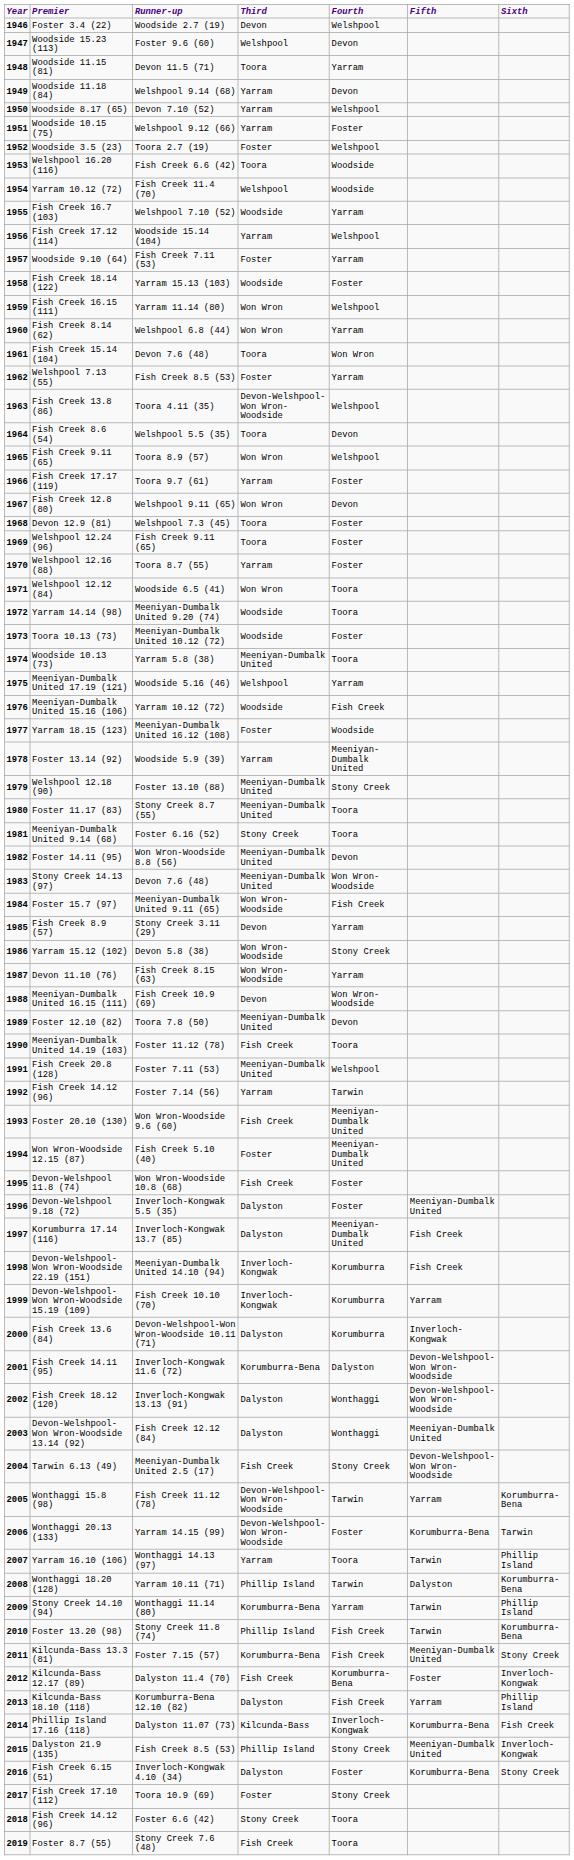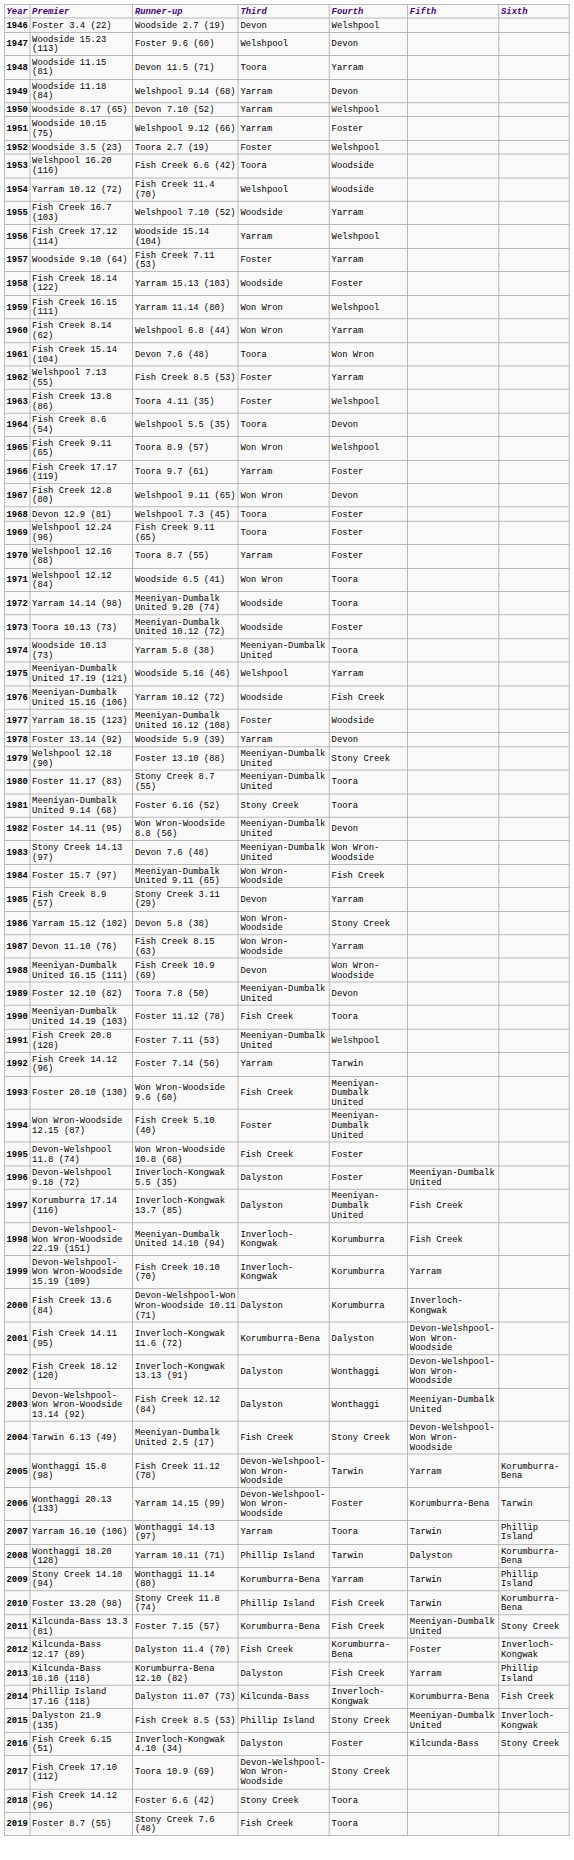 <table class="wikitable sortable" style="width:80%; text-align:left; font-size:85%;">
 <tr>
 <td style="color:indigo"><strong><em>Year</em></strong></td>
 <td style="color:indigo"><strong><em>Premier</em></strong></td>
 <td style="color:indigo"><strong><em>Runner-up</em></strong></td>
 <td style="color:indigo"><strong><em>Third</em></strong></td>
 <td style="color:indigo"><strong><em>Fourth</em></strong></td>
 <td style="color:indigo"><strong><em>Fifth</em></strong></td>
 <td style="color:indigo"><strong><em>Sixth</em></strong></td>
 </tr>
 <tr>
 <td><strong>1946</strong></td>
 <td>Foster 3.4 (22)</td>
 <td>Woodside 2.7 (19)</td>
 <td>Devon</td>
 <td>Welshpool</td>
 <td></td>
 <td></td>
 </tr>
 <tr>
 <td><strong>1947</strong></td>
 <td>Woodside 15.23 (113)</td>
 <td>Foster 9.6 (60)</td>
 <td>Welshpool</td>
 <td>Devon</td>
 <td></td>
 <td></td>
 </tr>
 <tr>
 <td><strong>1948</strong></td>
 <td>Woodside 11.15 (81)</td>
 <td>Devon 11.5 (71)</td>
 <td>Toora</td>
 <td>Yarram</td>
 <td></td>
 <td></td>
 </tr>
 <tr>
 <td><strong>1949</strong></td>
 <td>Woodside 11.18 (84)</td>
 <td>Welshpool 9.14 (68)</td>
 <td>Yarram</td>
 <td>Devon</td>
 <td></td>
 <td></td>
 </tr>
 <tr>
 <td><strong>1950</strong></td>
 <td>Woodside 8.17 (65)</td>
 <td>Devon 7.10 (52)</td>
 <td>Yarram</td>
 <td>Welshpool</td>
 <td></td>
 <td></td>
 </tr>
 <tr>
 <td><strong>1951</strong></td>
 <td>Woodside 10.15 (75)</td>
 <td>Welshpool 9.12 (66)</td>
 <td>Yarram</td>
 <td>Foster</td>
 <td></td>
 <td></td>
 </tr>
 <tr>
 <td><strong>1952</strong></td>
 <td>Woodside 3.5 (23)</td>
 <td>Toora 2.7 (19)</td>
 <td>Foster</td>
 <td>Welshpool</td>
 <td></td>
 <td></td>
 </tr>
 <tr>
 <td><strong>1953</strong></td>
 <td>Welshpool 16.20 (116)</td>
 <td>Fish Creek 6.6 (42)</td>
 <td>Toora</td>
 <td>Woodside</td>
 <td></td>
 <td></td>
 </tr>
 <tr>
 <td><strong>1954</strong></td>
 <td>Yarram 10.12 (72)</td>
 <td>Fish Creek 11.4 (70)</td>
 <td>Welshpool</td>
 <td>Woodside</td>
 <td></td>
 <td></td>
 </tr>
 <tr>
 <td><strong>1955</strong></td>
 <td>Fish Creek 16.7 (103)</td>
 <td>Welshpool 7.10 (52)</td>
 <td>Woodside</td>
 <td>Yarram</td>
 <td></td>
 <td></td>
 </tr>
 <tr>
 <td><strong>1956</strong></td>
 <td>Fish Creek 17.12 (114)</td>
 <td>Woodside 15.14 (104)</td>
 <td>Yarram</td>
 <td>Welshpool</td>
 <td></td>
 <td></td>
 </tr>
 <tr>
 <td><strong>1957</strong></td>
 <td>Woodside 9.10 (64)</td>
 <td>Fish Creek 7.11 (53)</td>
 <td>Foster</td>
 <td>Yarram</td>
 <td></td>
 <td></td>
 </tr>
 <tr>
 <td><strong>1958</strong></td>
 <td>Fish Creek 18.14 (122)</td>
 <td>Yarram 15.13 (103)</td>
 <td>Woodside</td>
 <td>Foster</td>
 <td></td>
 <td></td>
 </tr>
 <tr>
 <td><strong>1959</strong></td>
 <td>Fish Creek 16.15 (111)</td>
 <td>Yarram 11.14 (80)</td>
 <td>Won Wron</td>
 <td>Welshpool</td>
 <td></td>
 <td></td>
 </tr>
 <tr>
 <td><strong>1960</strong></td>
 <td>Fish Creek 8.14 (62)</td>
 <td>Welshpool 6.8 (44)</td>
 <td>Won Wron</td>
 <td>Yarram</td>
 <td></td>
 <td></td>
 </tr>
 <tr>
 <td><strong>1961</strong></td>
 <td>Fish Creek 15.14 (104)</td>
 <td>Devon 7.6 (48)</td>
 <td>Toora</td>
 <td>Won Wron</td>
 <td></td>
 <td></td>
 </tr>
 <tr>
 <td><strong>1962</strong></td>
 <td>Welshpool 7.13 (55)</td>
 <td>Fish Creek 8.5 (53)</td>
 <td>Foster</td>
 <td>Yarram</td>
 <td></td>
 <td></td>
 </tr>
 <tr>
 <td><strong>1963</strong></td>
 <td>Fish Creek 13.8 (86)</td>
 <td>Toora 4.11 (35)</td>
-<td>Devon-Welshpool-Won Wron-Woodside</td>
+<td>Foster</td>
 <td>Welshpool</td>
 <td></td>
 <td></td>
 </tr>
 <tr>
 <td><strong>1964</strong></td>
 <td>Fish Creek 8.6 (54)</td>
 <td>Welshpool 5.5 (35)</td>
 <td>Toora</td>
 <td>Devon</td>
 <td></td>
 <td></td>
 </tr>
 <tr>
 <td><strong>1965</strong></td>
 <td>Fish Creek 9.11 (65)</td>
 <td>Toora 8.9 (57)</td>
 <td>Won Wron</td>
 <td>Welshpool</td>
 <td></td>
 <td></td>
 </tr>
 <tr>
 <td><strong>1966</strong></td>
 <td>Fish Creek 17.17 (119)</td>
 <td>Toora 9.7 (61)</td>
 <td>Yarram</td>
 <td>Foster</td>
 <td></td>
 <td></td>
 </tr>
 <tr>
 <td><strong>1967</strong></td>
 <td>Fish Creek 12.8 (80)</td>
 <td>Welshpool 9.11 (65)</td>
 <td>Won Wron</td>
 <td>Devon</td>
 <td></td>
 <td></td>
 </tr>
 <tr>
 <td><strong>1968</strong></td>
 <td>Devon 12.9 (81)</td>
 <td>Welshpool 7.3 (45)</td>
 <td>Toora</td>
 <td>Foster</td>
 <td></td>
 <td></td>
 </tr>
 <tr>
 <td><strong>1969</strong></td>
 <td>Welshpool 12.24 (96)</td>
 <td>Fish Creek 9.11 (65)</td>
 <td>Toora</td>
 <td>Foster</td>
 <td></td>
 <td></td>
 </tr>
 <tr>
 <td><strong>1970</strong></td>
 <td>Welshpool 12.16 (88)</td>
 <td>Toora 8.7 (55)</td>
 <td>Yarram</td>
 <td>Foster</td>
 <td></td>
 <td></td>
 </tr>
 <tr>
 <td><strong>1971</strong></td>
 <td>Welshpool 12.12 (84)</td>
 <td>Woodside 6.5 (41)</td>
 <td>Won Wron</td>
 <td>Toora</td>
 <td></td>
 <td></td>
 </tr>
 <tr>
 <td><strong>1972</strong></td>
 <td>Yarram 14.14 (98)</td>
 <td>Meeniyan-Dumbalk United 9.20 (74)</td>
 <td>Woodside</td>
 <td>Toora</td>
 <td></td>
 <td></td>
 </tr>
 <tr>
 <td><strong>1973</strong></td>
 <td>Toora 10.13 (73)</td>
 <td>Meeniyan-Dumbalk United 10.12 (72)</td>
 <td>Woodside</td>
 <td>Foster</td>
 <td></td>
 <td></td>
 </tr>
 <tr>
 <td><strong>1974</strong></td>
 <td>Woodside 10.13 (73)</td>
 <td>Yarram 5.8 (38)</td>
 <td>Meeniyan-Dumbalk United</td>
 <td>Toora</td>
 <td></td>
 <td></td>
 </tr>
 <tr>
 <td><strong>1975</strong></td>
 <td>Meeniyan-Dumbalk United 17.19 (121)</td>
 <td>Woodside 5.16 (46)</td>
 <td>Welshpool</td>
 <td>Yarram</td>
 <td></td>
 <td></td>
 </tr>
 <tr>
 <td><strong>1976</strong></td>
 <td>Meeniyan-Dumbalk United 15.16 (106)</td>
 <td>Yarram 10.12 (72)</td>
 <td>Woodside</td>
 <td>Fish Creek</td>
 <td></td>
 <td></td>
 </tr>
 <tr>
 <td><strong>1977</strong></td>
 <td>Yarram 18.15 (123)</td>
 <td>Meeniyan-Dumbalk United 16.12 (108)</td>
 <td>Foster</td>
 <td>Woodside</td>
 <td></td>
 <td></td>
 </tr>
 <tr>
 <td><strong>1978</strong></td>
 <td>Foster 13.14 (92)</td>
 <td>Woodside 5.9 (39)</td>
 <td>Yarram</td>
-<td>Meeniyan-Dumbalk United</td>
+<td>Devon</td>
 <td></td>
 <td></td>
 </tr>
 <tr>
 <td><strong>1979</strong></td>
 <td>Welshpool 12.18 (90)</td>
 <td>Foster 13.10 (88)</td>
 <td>Meeniyan-Dumbalk United</td>
 <td>Stony Creek</td>
 <td></td>
 <td></td>
 </tr>
 <tr>
 <td><strong>1980</strong></td>
 <td>Foster 11.17 (83)</td>
 <td>Stony Creek 8.7 (55)</td>
 <td>Meeniyan-Dumbalk United</td>
 <td>Toora</td>
 <td></td>
 <td></td>
 </tr>
 <tr>
 <td><strong>1981</strong></td>
 <td>Meeniyan-Dumbalk United 9.14 (68)</td>
 <td>Foster 6.16 (52)</td>
 <td>Stony Creek</td>
 <td>Toora</td>
 <td></td>
 <td></td>
 </tr>
 <tr>
 <td><strong>1982</strong></td>
 <td>Foster 14.11 (95)</td>
 <td>Won Wron-Woodside 8.8 (56)</td>
 <td>Meeniyan-Dumbalk United</td>
 <td>Devon</td>
 <td></td>
 <td></td>
 </tr>
 <tr>
 <td><strong>1983</strong></td>
 <td>Stony Creek 14.13 (97)</td>
 <td>Devon 7.6 (48)</td>
 <td>Meeniyan-Dumbalk United</td>
 <td>Won Wron-Woodside</td>
 <td></td>
 <td></td>
 </tr>
 <tr>
 <td><strong>1984</strong></td>
 <td>Foster 15.7 (97)</td>
 <td>Meeniyan-Dumbalk United 9.11 (65)</td>
 <td>Won Wron-Woodside</td>
 <td>Fish Creek</td>
 <td></td>
 <td></td>
 </tr>
 <tr>
 <td><strong>1985</strong></td>
 <td>Fish Creek 8.9 (57)</td>
 <td>Stony Creek 3.11 (29)</td>
 <td>Devon</td>
 <td>Yarram</td>
 <td></td>
 <td></td>
 </tr>
 <tr>
 <td><strong>1986</strong></td>
 <td>Yarram 15.12 (102)</td>
 <td>Devon 5.8 (38)</td>
 <td>Won Wron-Woodside</td>
 <td>Stony Creek</td>
 <td></td>
 <td></td>
 </tr>
 <tr>
 <td><strong>1987</strong></td>
 <td>Devon 11.10 (76)</td>
 <td>Fish Creek 8.15 (63)</td>
 <td>Won Wron-Woodside</td>
 <td>Yarram</td>
 <td></td>
 <td></td>
 </tr>
 <tr>
 <td><strong>1988</strong></td>
 <td>Meeniyan-Dumbalk United 16.15 (111)</td>
 <td>Fish Creek 10.9 (69)</td>
 <td>Devon</td>
 <td>Won Wron-Woodside</td>
 <td></td>
 <td></td>
 </tr>
 <tr>
 <td><strong>1989</strong></td>
 <td>Foster 12.10 (82)</td>
 <td>Toora 7.8 (50)</td>
 <td>Meeniyan-Dumbalk United</td>
 <td>Devon</td>
 <td></td>
 <td></td>
 </tr>
 <tr>
 <td><strong>1990</strong></td>
 <td>Meeniyan-Dumbalk United 14.19 (103)</td>
 <td>Foster 11.12 (78)</td>
 <td>Fish Creek</td>
 <td>Toora</td>
 <td></td>
 <td></td>
 </tr>
 <tr>
 <td><strong>1991</strong></td>
 <td>Fish Creek 20.8 (128)</td>
 <td>Foster 7.11 (53)</td>
 <td>Meeniyan-Dumbalk United</td>
 <td>Welshpool</td>
 <td></td>
 <td></td>
 </tr>
 <tr>
 <td><strong>1992</strong></td>
 <td>Fish Creek 14.12 (96)</td>
 <td>Foster 7.14 (56)</td>
 <td>Yarram</td>
 <td>Tarwin</td>
 <td></td>
 <td></td>
 </tr>
 <tr>
 <td><strong>1993</strong></td>
 <td>Foster 20.10 (130)</td>
 <td>Won Wron-Woodside 9.6 (60)</td>
 <td>Fish Creek</td>
 <td>Meeniyan-Dumbalk United</td>
 <td></td>
 <td></td>
 </tr>
 <tr>
 <td><strong>1994</strong></td>
 <td>Won Wron-Woodside 12.15 (87)</td>
 <td>Fish Creek 5.10 (40)</td>
 <td>Foster</td>
 <td>Meeniyan-Dumbalk United</td>
 <td></td>
 <td></td>
 </tr>
 <tr>
 <td><strong>1995</strong></td>
 <td>Devon-Welshpool 11.8 (74)</td>
 <td>Won Wron-Woodside 10.8 (68)</td>
 <td>Fish Creek</td>
 <td>Foster</td>
 <td></td>
 <td></td>
 </tr>
 <tr>
 <td><strong>1996</strong></td>
 <td>Devon-Welshpool 9.18 (72)</td>
 <td>Inverloch-Kongwak 5.5 (35)</td>
 <td>Dalyston</td>
 <td>Foster</td>
 <td>Meeniyan-Dumbalk United</td>
 <td></td>
 </tr>
 <tr>
 <td><strong>1997</strong></td>
 <td>Korumburra 17.14 (116)</td>
 <td>Inverloch-Kongwak 13.7 (85)</td>
 <td>Dalyston</td>
 <td>Meeniyan-Dumbalk United</td>
 <td>Fish Creek</td>
 <td></td>
 </tr>
 <tr>
 <td><strong>1998</strong></td>
 <td>Devon-Welshpool-Won Wron-Woodside 22.19 (151)</td>
 <td>Meeniyan-Dumbalk United 14.10 (94)</td>
 <td>Inverloch-Kongwak</td>
 <td>Korumburra</td>
 <td>Fish Creek</td>
 <td></td>
 </tr>
 <tr>
 <td><strong>1999</strong></td>
 <td>Devon-Welshpool-Won Wron-Woodside 15.19 (109)</td>
 <td>Fish Creek 10.10 (70)</td>
 <td>Inverloch-Kongwak</td>
 <td>Korumburra</td>
 <td>Yarram</td>
 <td></td>
 </tr>
 <tr>
 <td><strong>2000</strong></td>
 <td>Fish Creek 13.6 (84)</td>
 <td>Devon-Welshpool-Won Wron-Woodside 10.11 (71)</td>
 <td>Dalyston</td>
 <td>Korumburra</td>
 <td>Inverloch-Kongwak</td>
 <td></td>
 </tr>
 <tr>
 <td><strong>2001</strong></td>
 <td>Fish Creek 14.11 (95)</td>
 <td>Inverloch-Kongwak 11.6 (72)</td>
 <td>Korumburra-Bena</td>
 <td>Dalyston</td>
 <td>Devon-Welshpool-Won Wron-Woodside</td>
 <td></td>
 </tr>
 <tr>
 <td><strong>2002</strong></td>
 <td>Fish Creek 18.12 (120)</td>
 <td>Inverloch-Kongwak 13.13 (91)</td>
 <td>Dalyston</td>
 <td>Wonthaggi</td>
 <td>Devon-Welshpool-Won Wron-Woodside</td>
 <td></td>
 </tr>
 <tr>
 <td><strong>2003</strong></td>
 <td>Devon-Welshpool-Won Wron-Woodside 13.14 (92)</td>
 <td>Fish Creek 12.12 (84)</td>
 <td>Dalyston</td>
 <td>Wonthaggi</td>
 <td>Meeniyan-Dumbalk United</td>
 <td></td>
 </tr>
 <tr>
 <td><strong>2004</strong></td>
 <td>Tarwin 6.13 (49)</td>
 <td>Meeniyan-Dumbalk United 2.5 (17)</td>
 <td>Fish Creek</td>
 <td>Stony Creek</td>
 <td>Devon-Welshpool-Won Wron-Woodside</td>
 <td></td>
 </tr>
 <tr>
 <td><strong>2005</strong></td>
 <td>Wonthaggi 15.8 (98)</td>
 <td>Fish Creek 11.12 (78)</td>
 <td>Devon-Welshpool-Won Wron-Woodside</td>
 <td>Tarwin</td>
 <td>Yarram</td>
 <td>Korumburra-Bena</td>
 </tr>
 <tr>
 <td><strong>2006</strong></td>
 <td>Wonthaggi 20.13 (133)</td>
 <td>Yarram 14.15 (99)</td>
 <td>Devon-Welshpool-Won Wron-Woodside</td>
 <td>Foster</td>
 <td>Korumburra-Bena</td>
 <td>Tarwin</td>
 </tr>
 <tr>
 <td><strong>2007</strong></td>
 <td>Yarram 16.10 (106)</td>
 <td>Wonthaggi 14.13 (97)</td>
 <td>Yarram</td>
 <td>Toora</td>
 <td>Tarwin</td>
 <td>Phillip Island</td>
 </tr>
 <tr>
 <td><strong>2008</strong></td>
 <td>Wonthaggi 18.20 (128)</td>
 <td>Yarram 10.11 (71)</td>
 <td>Phillip Island</td>
 <td>Tarwin</td>
 <td>Dalyston</td>
 <td>Korumburra-Bena</td>
 </tr>
 <tr>
 <td><strong>2009</strong></td>
 <td>Stony Creek 14.10 (94)</td>
 <td>Wonthaggi 11.14 (80)</td>
 <td>Korumburra-Bena</td>
 <td>Yarram</td>
 <td>Tarwin</td>
 <td>Phillip Island</td>
 </tr>
 <tr>
 <td><strong>2010</strong></td>
 <td>Foster 13.20 (98)</td>
 <td>Stony Creek 11.8 (74)</td>
 <td>Phillip Island</td>
 <td>Fish Creek</td>
 <td>Tarwin</td>
 <td>Korumburra-Bena</td>
 </tr>
 <tr>
 <td><strong>2011</strong></td>
 <td>Kilcunda-Bass 13.3 (81)</td>
 <td>Foster 7.15 (57)</td>
 <td>Korumburra-Bena</td>
 <td>Fish Creek</td>
 <td>Meeniyan-Dumbalk United</td>
 <td>Stony Creek</td>
 </tr>
 <tr>
 <td><strong>2012</strong></td>
 <td>Kilcunda-Bass 12.17 (89)</td>
 <td>Dalyston 11.4 (70)</td>
 <td>Fish Creek</td>
 <td>Korumburra-Bena</td>
 <td>Foster</td>
 <td>Inverloch-Kongwak</td>
 </tr>
 <tr>
 <td><strong>2013</strong></td>
 <td>Kilcunda-Bass 18.10 (118)</td>
 <td>Korumburra-Bena 12.10 (82)</td>
 <td>Dalyston</td>
 <td>Fish Creek</td>
 <td>Yarram</td>
 <td>Phillip Island</td>
 </tr>
 <tr>
 <td><strong>2014</strong></td>
 <td>Phillip Island 17.16 (118)</td>
 <td>Dalyston 11.07 (73)</td>
 <td>Kilcunda-Bass</td>
 <td>Inverloch-Kongwak</td>
 <td>Korumburra-Bena</td>
 <td>Fish Creek</td>
 </tr>
 <tr>
 <td><strong>2015</strong></td>
 <td>Dalyston 21.9 (135)</td>
 <td>Fish Creek 8.5 (53)</td>
 <td>Phillip Island</td>
 <td>Stony Creek</td>
 <td>Meeniyan-Dumbalk United</td>
 <td>Inverloch-Kongwak</td>
 </tr>
 <tr>
 <td><strong>2016</strong></td>
 <td>Fish Creek 6.15 (51)</td>
 <td>Inverloch-Kongwak 4.10 (34)</td>
 <td>Dalyston</td>
 <td>Foster</td>
-<td>Korumburra-Bena</td>
+<td>Kilcunda-Bass</td>
 <td>Stony Creek</td>
 </tr>
 <tr>
 <td><strong>2017</strong></td>
 <td>Fish Creek 17.10 (112)</td>
 <td>Toora 10.9 (69)</td>
-<td>Foster</td>
+<td>Devon-Welshpool-Won Wron-Woodside</td>
 <td>Stony Creek</td>
 <td></td>
 <td></td>
 </tr>
 <tr>
 <td><strong>2018</strong></td>
 <td>Fish Creek 14.12 (96)</td>
 <td>Foster 6.6 (42)</td>
 <td>Stony Creek</td>
 <td>Toora</td>
 <td></td>
 <td></td>
 </tr>
 <tr>
 <td><strong>2019</strong></td>
 <td>Foster 8.7 (55)</td>
 <td>Stony Creek 7.6 (48)</td>
 <td>Fish Creek</td>
 <td>Toora</td>
 <td></td>
 <td></td>
 </tr>
 </table>
